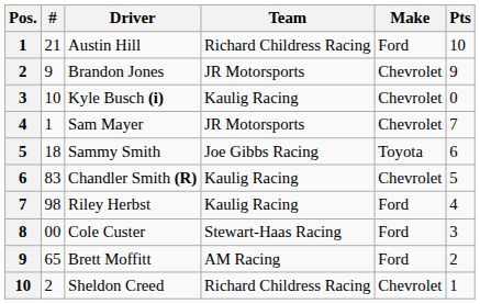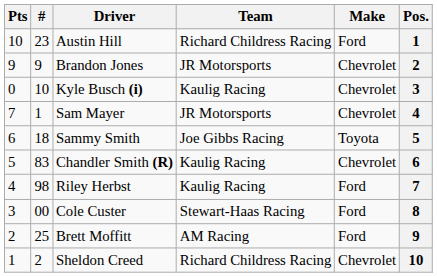 <table class="wikitable" style="font-size:95%">
 <tr>
-<th>Pos.</th>
+<th>Pts</th>
 <th>#</th>
 <th>Driver</th>
 <th>Team</th>
 <th>Make</th>
-<th>Pts</th>
+<th>Pos.</th>
 </tr>
 <tr>
-<th>1</th>
-<td>21</td>
+<td>10</td>
+<td>23</td>
 <td>Austin Hill</td>
 <td>Richard Childress Racing</td>
 <td>Ford</td>
-<td>10</td>
+<th>1</th>
 </tr>
 <tr>
-<th>2</th>
+<td>9</td>
 <td>9</td>
 <td>Brandon Jones</td>
 <td>JR Motorsports</td>
 <td>Chevrolet</td>
-<td>9</td>
+<th>2</th>
 </tr>
 <tr>
-<th>3</th>
+<td>0</td>
 <td>10</td>
 <td>Kyle Busch <strong>(i)</strong></td>
 <td>Kaulig Racing</td>
 <td>Chevrolet</td>
-<td>0</td>
+<th>3</th>
 </tr>
 <tr>
-<th>4</th>
+<td>7</td>
 <td>1</td>
 <td>Sam Mayer</td>
 <td>JR Motorsports</td>
 <td>Chevrolet</td>
-<td>7</td>
+<th>4</th>
 </tr>
 <tr>
-<th>5</th>
+<td>6</td>
 <td>18</td>
 <td>Sammy Smith</td>
 <td>Joe Gibbs Racing</td>
 <td>Toyota</td>
-<td>6</td>
+<th>5</th>
 </tr>
 <tr>
-<th>6</th>
+<td>5</td>
 <td>83</td>
 <td>Chandler Smith <strong>(R)</strong></td>
 <td>Kaulig Racing</td>
 <td>Chevrolet</td>
-<td>5</td>
+<th>6</th>
 </tr>
 <tr>
-<th>7</th>
+<td>4</td>
 <td>98</td>
 <td>Riley Herbst</td>
 <td>Kaulig Racing</td>
 <td>Ford</td>
-<td>4</td>
+<th>7</th>
 </tr>
 <tr>
-<th>8</th>
+<td>3</td>
 <td>00</td>
 <td>Cole Custer</td>
 <td>Stewart-Haas Racing</td>
 <td>Ford</td>
-<td>3</td>
+<th>8</th>
 </tr>
 <tr>
-<th>9</th>
-<td>65</td>
+<td>2</td>
+<td>25</td>
 <td>Brett Moffitt</td>
 <td>AM Racing</td>
 <td>Ford</td>
-<td>2</td>
+<th>9</th>
 </tr>
 <tr>
-<th>10</th>
+<td>1</td>
 <td>2</td>
 <td>Sheldon Creed</td>
 <td>Richard Childress Racing</td>
 <td>Chevrolet</td>
-<td>1</td>
+<th>10</th>
 </tr>
 </table>
